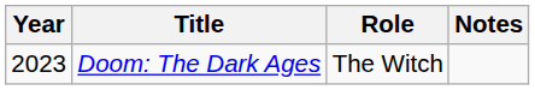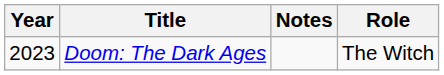 <table class="wikitable sortable">
 <tr>
 <th>Year</th>
 <th>Title</th>
+<th class="unsortable">Notes</th>
 <th>Role</th>
-<th class="unsortable">Notes</th>
 </tr>
 <tr>
 <td>2023</td>
 <td><em><a href='#'>Doom: The Dark Ages</a></em></td>
+<td></td>
 <td>The Witch</td>
-<td></td>
 </tr>
 </table>
